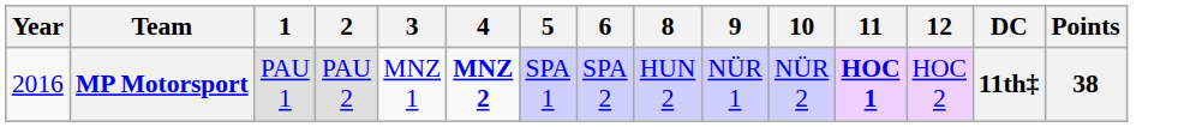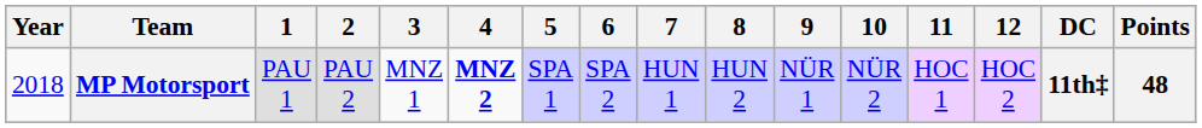 <table class="wikitable" style="text-align:center; font-size:85%">
 <tr>
 <th>Year</th>
 <th>Team</th>
 <th>1</th>
 <th>2</th>
 <th>3</th>
 <th>4</th>
 <th>5</th>
 <th>6</th>
+<th>7</th>
 <th>8</th>
 <th>9</th>
 <th>10</th>
 <th>11</th>
 <th>12</th>
 <th>DC</th>
 <th>Points</th>
 </tr>
 <tr>
-<td><a href='#'>2016</a></td>
+<td><a href='#'>2018</a></td>
 <th nowrap><a href='#'>MP Motorsport</a></th>
 <td style="background:#DFDFDF;"><a href='#'>PAU<br>1</a><br></td>
 <td style="background:#DFDFDF;"><a href='#'>PAU<br>2</a><br></td>
 <td style="background:#;"><a href='#'>MNZ<br>1</a></td>
 <td style="background:#;"><strong><a href='#'>MNZ<br>2</a></strong></td>
 <td style="background:#CFCFFF;"><a href='#'>SPA<br>1</a><br></td>
 <td style="background:#CFCFFF;"><a href='#'>SPA<br>2</a><br></td>
+<td style="background:#CFCFFF;"><a href='#'>HUN<br>1</a><br></td>
 <td style="background:#CFCFFF;"><a href='#'>HUN<br>2</a><br></td>
 <td style="background:#CFCFFF;"><a href='#'>NÜR<br>1</a><br></td>
 <td style="background:#CFCFFF;"><a href='#'>NÜR<br>2</a><br></td>
-<td style="background:#EFCFFF;"><strong><a href='#'>HOC<br>1</a><br></strong></td>
+<td style="background:#EFCFFF;"><a href='#'>HOC<br>1</a><br></td>
 <td style="background:#EFCFFF;"><a href='#'>HOC<br>2</a><br></td>
 <th>11th‡</th>
-<th>38</th>
+<th>48</th>
 </tr>
 </table>
